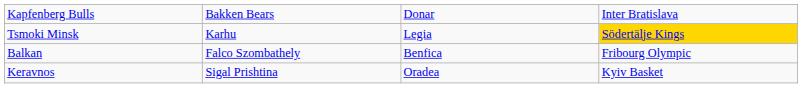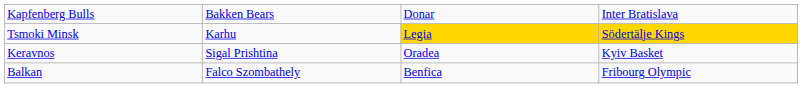 <table class="wikitable" style="table-layout:fixed;">
 <tr>
 <td width=250> <a href='#'>Kapfenberg Bulls</a> </td>
 <td width=250> <a href='#'>Bakken Bears</a> </td>
 <td width=250> <a href='#'>Donar</a> </td>
 <td width=250> <a href='#'>Inter Bratislava</a> </td>
 </tr>
 <tr>
 <td> <a href='#'>Tsmoki Minsk</a> </td>
 <td> <a href='#'>Karhu</a> </td>
-<td> <a href='#'>Legia</a> </td>
+<td style="background: gold;"> <a href='#'>Legia</a> </td>
 <td style="background: gold;"> <a href='#'>Södertälje Kings</a> </td>
+</tr>
+<tr>
+<td> <a href='#'>Keravnos</a> </td>
+<td> <a href='#'>Sigal Prishtina</a> </td>
+<td> <a href='#'>Oradea</a> </td>
+<td> <a href='#'>Kyiv Basket</a> </td>
 </tr>
 <tr>
 <td> <a href='#'>Balkan</a> </td>
 <td> <a href='#'>Falco Szombathely</a> </td>
 <td> <a href='#'>Benfica</a> </td>
 <td> <a href='#'>Fribourg Olympic</a> </td>
 </tr>
-<tr>
-<td> <a href='#'>Keravnos</a> </td>
-<td> <a href='#'>Sigal Prishtina</a> </td>
-<td> <a href='#'>Oradea</a> </td>
-<td> <a href='#'>Kyiv Basket</a> </td>
-</tr>
 </table>
